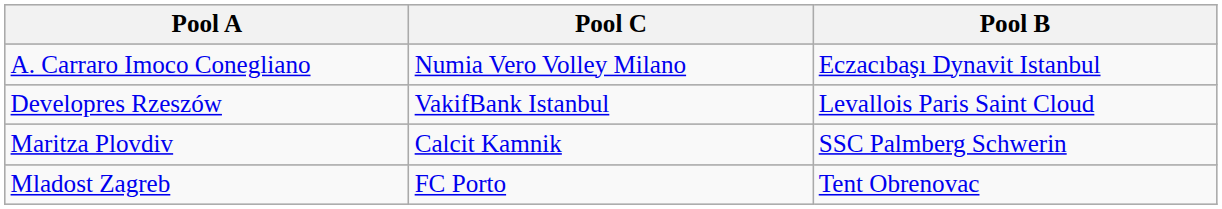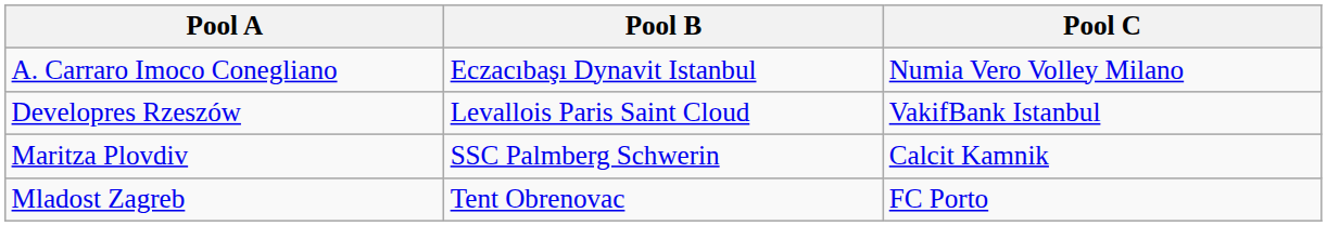 <table class="wikitable" style="text-align:left">
 <tr>
 <th width=250>Pool A</th>
+<th width=250>Pool B</th>
 <th width=250>Pool C</th>
-<th width=250>Pool B</th>
 </tr>
 <tr>
 <td> <a href='#'>A. Carraro Imoco Conegliano</a></td>
+<td> <a href='#'>Eczacıbaşı Dynavit Istanbul</a></td>
 <td> <a href='#'>Numia Vero Volley Milano</a></td>
-<td> <a href='#'>Eczacıbaşı Dynavit Istanbul</a></td>
 </tr>
 <tr>
 <td> <a href='#'>Developres Rzeszów</a></td>
+<td> <a href='#'>Levallois Paris Saint Cloud</a></td>
 <td> <a href='#'>VakifBank Istanbul</a></td>
-<td> <a href='#'>Levallois Paris Saint Cloud</a></td>
 </tr>
 <tr>
 <td> <a href='#'>Maritza Plovdiv</a></td>
+<td> <a href='#'>SSC Palmberg Schwerin</a></td>
 <td> <a href='#'>Calcit Kamnik</a></td>
-<td> <a href='#'>SSC Palmberg Schwerin</a></td>
 </tr>
 <tr>
 <td> <a href='#'>Mladost Zagreb</a></td>
+<td> <a href='#'>Tent Obrenovac</a></td>
 <td> <a href='#'>FC Porto</a></td>
-<td> <a href='#'>Tent Obrenovac</a></td>
 </tr>
 </table>
